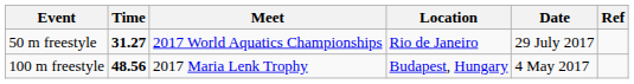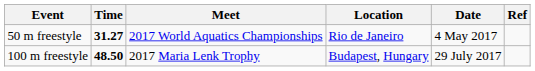 <table class="wikitable">
 <tr>
 <th>Event</th>
 <th>Time</th>
 <th>Meet</th>
 <th>Location</th>
 <th>Date</th>
 <th>Ref</th>
 </tr>
 <tr>
 <td>50 m freestyle</td>
 <td align="center"><strong>31.27</strong></td>
 <td><a href='#'>2017 World Aquatics Championships</a></td>
 <td><a href='#'>Rio de Janeiro</a></td>
-<td>29 July 2017</td>
+<td>4 May 2017</td>
 <td align="center"></td>
 </tr>
 <tr>
 <td>100 m freestyle</td>
-<td align="center"><strong>48.56</strong></td>
+<td align="center"><strong>48.50</strong></td>
 <td>2017 <a href='#'>Maria Lenk Trophy</a></td>
 <td><a href='#'>Budapest</a>, <a href='#'>Hungary</a></td>
-<td>4 May 2017</td>
+<td>29 July 2017</td>
 <td align="center"></td>
 </tr>
 </table>
